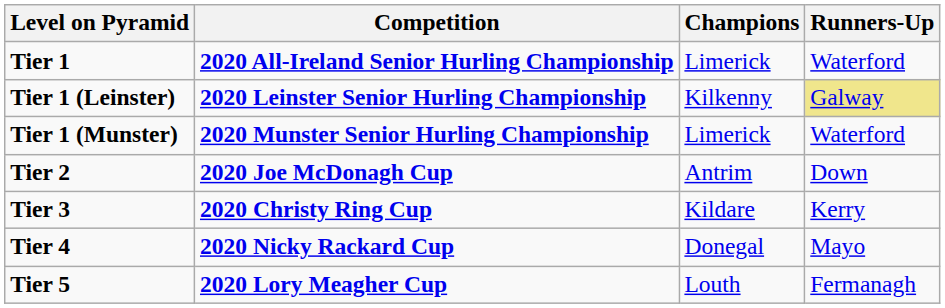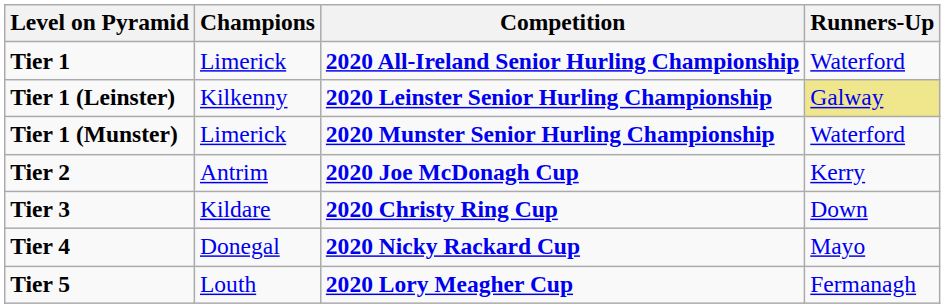 <table class="wikitable">
 <tr>
 <th>Level on Pyramid</th>
+<th>Champions</th>
 <th>Competition</th>
-<th>Champions</th>
 <th>Runners-Up</th>
 </tr>
 <tr>
 <td><strong>Tier 1</strong></td>
+<td> <a href='#'>Limerick</a></td>
 <td><strong><a href='#'>2020 All-Ireland Senior Hurling Championship</a></strong></td>
-<td> <a href='#'>Limerick</a></td>
 <td> <a href='#'>Waterford</a></td>
 </tr>
 <tr>
 <td><strong>Tier 1 (Leinster)</strong></td>
+<td> <a href='#'>Kilkenny</a></td>
 <td><strong><a href='#'>2020 Leinster Senior Hurling Championship</a></strong></td>
-<td> <a href='#'>Kilkenny</a></td>
 <td style="background: khaki;"> <a href='#'>Galway</a></td>
 </tr>
 <tr>
 <td><strong>Tier 1 (Munster)</strong></td>
+<td> <a href='#'>Limerick</a></td>
 <td><strong><a href='#'>2020 Munster Senior Hurling Championship</a></strong></td>
-<td> <a href='#'>Limerick</a></td>
 <td> <a href='#'>Waterford</a></td>
 </tr>
 <tr>
 <td><strong>Tier 2</strong></td>
+<td> <a href='#'>Antrim</a></td>
 <td><strong><a href='#'>2020 Joe McDonagh Cup</a></strong></td>
-<td> <a href='#'>Antrim</a></td>
+<td> <a href='#'>Kerry</a></td>
+</tr>
+<tr>
+<td><strong>Tier 3</strong></td>
+<td> <a href='#'>Kildare</a></td>
+<td><strong><a href='#'>2020 Christy Ring Cup</a></strong></td>
 <td> <a href='#'>Down</a></td>
 </tr>
 <tr>
-<td><strong>Tier 3</strong></td>
-<td><strong><a href='#'>2020 Christy Ring Cup</a></strong></td>
-<td> <a href='#'>Kildare</a></td>
-<td> <a href='#'>Kerry</a></td>
-</tr>
-<tr>
 <td><strong>Tier 4</strong></td>
+<td> <a href='#'>Donegal</a></td>
 <td><strong><a href='#'>2020 Nicky Rackard Cup</a></strong></td>
-<td> <a href='#'>Donegal</a></td>
 <td> <a href='#'>Mayo</a></td>
 </tr>
 <tr>
 <td><strong>Tier 5</strong></td>
+<td> <a href='#'>Louth</a></td>
 <td><strong><a href='#'>2020 Lory Meagher Cup</a></strong></td>
-<td> <a href='#'>Louth</a></td>
 <td> <a href='#'>Fermanagh</a></td>
 </tr>
 </table>
